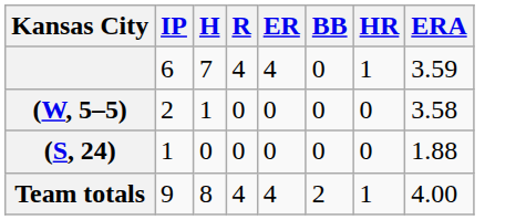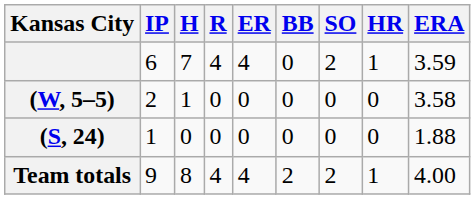 <table class="wikitable sortable plainrowheaders" border="2">
 <tr>
 <th scope="col">Kansas City</th>
 <th scope="col"><a href='#'>IP</a></th>
 <th scope="col"><a href='#'>H</a></th>
 <th scope="col"><a href='#'>R</a></th>
 <th scope="col"><a href='#'>ER</a></th>
 <th scope="col"><a href='#'>BB</a></th>
+<th scope="col"><a href='#'>SO</a></th>
 <th scope="col"><a href='#'>HR</a></th>
 <th scope="col"><a href='#'>ERA</a></th>
 </tr>
 <tr>
 <th scope="row"></th>
 <td>6</td>
 <td>7</td>
 <td>4</td>
 <td>4</td>
 <td>0</td>
+<td>2</td>
 <td>1</td>
 <td>3.59</td>
 </tr>
 <tr>
 <th scope="row"> (<a href='#'>W</a>, 5–5)</th>
 <td>2</td>
 <td>1</td>
+<td>0</td>
 <td>0</td>
 <td>0</td>
 <td>0</td>
 <td>0</td>
 <td>3.58</td>
 </tr>
 <tr>
 <th scope="row"> (<a href='#'>S</a>, 24)</th>
 <td>1</td>
 <td>0</td>
 <td>0</td>
 <td>0</td>
 <td>0</td>
 <td>0</td>
+<td>0</td>
 <td>1.88</td>
 </tr>
 <tr class="sortbottom">
 <th scope="row"><strong>Team totals</strong></th>
 <td>9</td>
 <td>8</td>
 <td>4</td>
 <td>4</td>
 <td>2</td>
+<td>2</td>
 <td>1</td>
 <td>4.00</td>
 </tr>
 </table>
